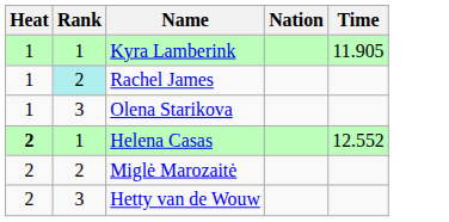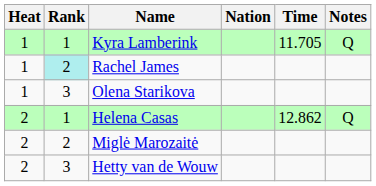 <table class="wikitable sortable" style="text-align:center">
 <tr>
 <th>Heat</th>
 <th>Rank</th>
 <th>Name</th>
 <th>Nation</th>
 <th>Time</th>
+<th>Notes</th>
 </tr>
 <tr bgcolor=bbffbb>
 <td>1</td>
 <td>1</td>
 <td align=left><a href='#'>Kyra Lamberink</a></td>
 <td align=left></td>
-<td>11.905</td>
+<td>11.705</td>
+<td>Q</td>
 </tr>
 <tr>
 <td>1</td>
 <td style="background: paleturquoise;">2</td>
 <td align=left><a href='#'>Rachel James</a></td>
 <td align=left></td>
+<td></td>
 <td></td>
 </tr>
 <tr>
 <td>1</td>
 <td>3</td>
 <td align=left><a href='#'>Olena Starikova</a></td>
 <td align=left></td>
 <td></td>
+<td></td>
 </tr>
 <tr bgcolor=bbffbb>
-<td><strong>2</strong></td>
+<td>2</td>
 <td>1</td>
 <td align=left><a href='#'>Helena Casas</a></td>
 <td align=left></td>
-<td>12.552</td>
+<td>12.862</td>
+<td>Q</td>
 </tr>
 <tr>
 <td>2</td>
 <td>2</td>
 <td align=left><a href='#'>Miglė Marozaitė</a></td>
 <td align=left></td>
+<td></td>
 <td></td>
 </tr>
 <tr>
 <td>2</td>
 <td>3</td>
 <td align=left><a href='#'>Hetty van de Wouw</a></td>
 <td align=left></td>
 <td></td>
+<td></td>
 </tr>
 </table>
